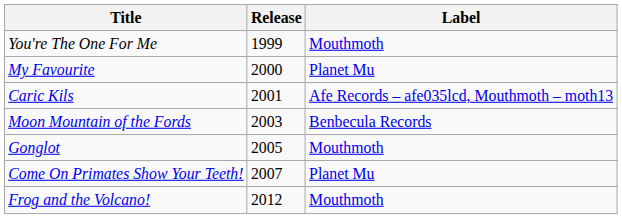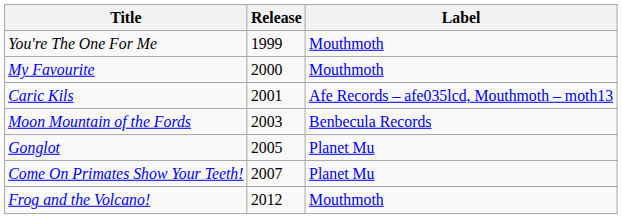 <table class="wikitable sortable" style="font-size: 95%;">
 <tr>
 <th align="left">Title</th>
 <th align="left">Release</th>
 <th align="left">Label</th>
 </tr>
 <tr>
 <td align="left"><em>You're The One For Me</em></td>
 <td align="left">1999</td>
 <td align="left"><a href='#'>Mouthmoth</a></td>
 </tr>
 <tr>
 <td align="left"><em><a href='#'>My Favourite</a></em></td>
 <td align="left">2000</td>
-<td align="left"><a href='#'>Planet Mu</a></td>
+<td align="left"><a href='#'>Mouthmoth</a></td>
 </tr>
 <tr>
 <td align="left"><em><a href='#'>Caric Kils</a></em></td>
 <td align="left">2001</td>
 <td align="left"><a href='#'>Afe Records – afe035lcd, Mouthmoth – moth13</a></td>
 </tr>
 <tr>
 <td align="left"><em><a href='#'>Moon Mountain of the Fords</a></em></td>
 <td align="left">2003</td>
 <td align="left"><a href='#'>Benbecula Records</a></td>
 </tr>
 <tr>
 <td align="left"><em><a href='#'>Gonglot</a></em></td>
 <td align="left">2005</td>
-<td align="left"><a href='#'>Mouthmoth</a></td>
+<td align="left"><a href='#'>Planet Mu</a></td>
 </tr>
 <tr>
 <td align="left"><em><a href='#'>Come On Primates Show Your Teeth!</a></em></td>
 <td align="left">2007</td>
 <td align="left"><a href='#'>Planet Mu</a></td>
 </tr>
 <tr>
 <td align="left"><em><a href='#'>Frog and the Volcano!</a></em></td>
 <td align="left">2012</td>
 <td align="left"><a href='#'>Mouthmoth</a></td>
 </tr>
 </table>
